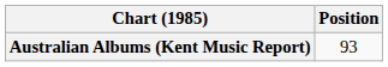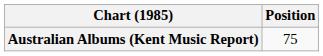 <table class="wikitable plainrowheaders" style="text-align:center">
 <tr>
 <th scope="col">Chart (1985)</th>
 <th scope="col">Position</th>
 </tr>
 <tr>
 <th scope="row">Australian Albums (Kent Music Report)</th>
-<td>93</td>
+<td>75</td>
 </tr>
 </table>
